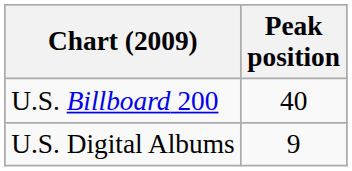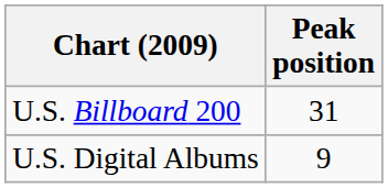 <table class="wikitable">
 <tr>
 <th align="left">Chart (2009)</th>
 <th align="center">Peak<br>position</th>
 </tr>
 <tr>
 <td align="left">U.S. <a href='#'><em>Billboard</em> 200</a></td>
-<td align="center">40</td>
+<td align="center">31</td>
 </tr>
 <tr>
 <td align="left">U.S. Digital Albums</td>
 <td align="center">9</td>
 </tr>
 </table>
